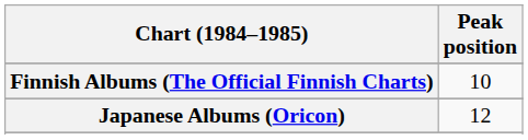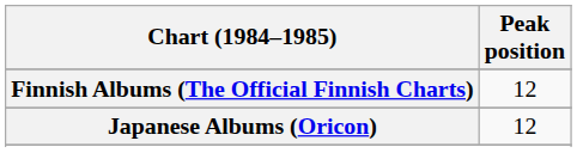 <table class="wikitable plainrowheaders sortable" style="text-align:center;">
 <tr>
 <th>Chart (1984–1985)</th>
 <th>Peak<br>position</th>
 </tr>
 <tr>
 </tr>
 <tr>
 </tr>
 <tr>
 <th scope="row">Finnish Albums (<a href='#'>The Official Finnish Charts</a>)</th>
-<td align="center">10</td>
+<td align="center">12</td>
 </tr>
 <tr>
 </tr>
 <tr>
 <th scope="row">Japanese Albums (<a href='#'>Oricon</a>)</th>
 <td align="center">12</td>
 </tr>
 <tr>
 </tr>
 <tr>
 </tr>
 <tr>
 </tr>
 <tr>
 </tr>
 <tr>
 </tr>
 </table>
